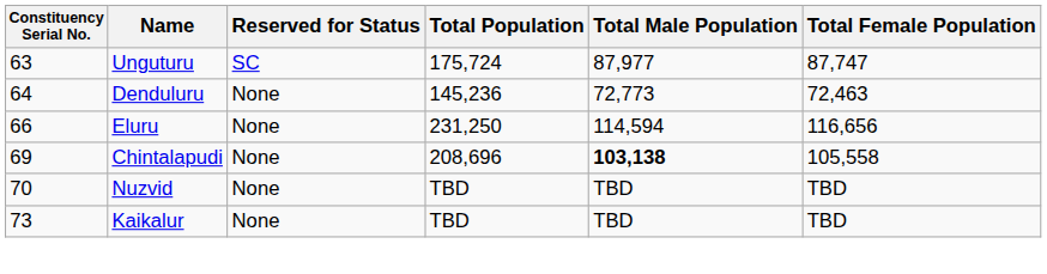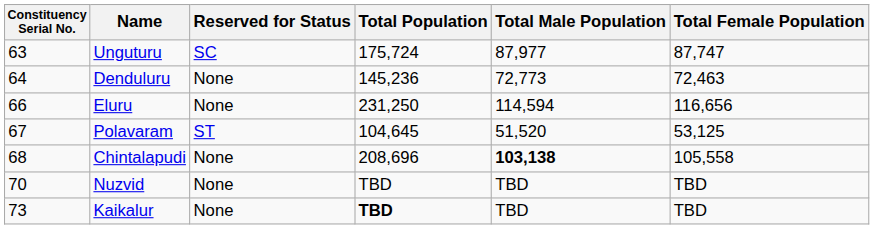 <table class="wikitable sortable">
 <tr>
 <th width="50px" style="font-size:75%">Constituency Serial No.</th>
 <th>Name</th>
 <th style="font-size:100%">Reserved for Status</th>
 <th>Total Population</th>
 <th>Total Male Population</th>
 <th>Total Female Population</th>
 </tr>
 <tr>
 <td>63</td>
 <td><a href='#'>Unguturu</a></td>
 <td><a href='#'>SC</a></td>
 <td>175,724</td>
 <td>87,977</td>
 <td>87,747</td>
 </tr>
 <tr>
 <td>64</td>
 <td><a href='#'>Denduluru</a></td>
 <td>None</td>
 <td>145,236</td>
 <td>72,773</td>
 <td>72,463</td>
 </tr>
 <tr>
 <td>66</td>
 <td><a href='#'>Eluru</a></td>
 <td>None</td>
 <td>231,250</td>
 <td>114,594</td>
 <td>116,656</td>
 </tr>
 <tr>
-<td>69</td>
+<td>67</td>
+<td><a href='#'>Polavaram</a></td>
+<td><a href='#'>ST</a></td>
+<td>104,645</td>
+<td>51,520</td>
+<td>53,125</td>
+</tr>
+<tr>
+<td>68</td>
 <td><a href='#'>Chintalapudi</a></td>
 <td>None</td>
 <td>208,696</td>
 <td><strong>103,138</strong></td>
 <td>105,558</td>
 </tr>
 <tr>
 <td>70</td>
 <td><a href='#'>Nuzvid</a></td>
 <td>None</td>
 <td>TBD</td>
 <td>TBD</td>
 <td>TBD</td>
 </tr>
 <tr>
 <td>73</td>
 <td><a href='#'>Kaikalur</a></td>
 <td>None</td>
-<td>TBD</td>
+<td><strong>TBD</strong></td>
 <td>TBD</td>
 <td>TBD</td>
 </tr>
 </table>
